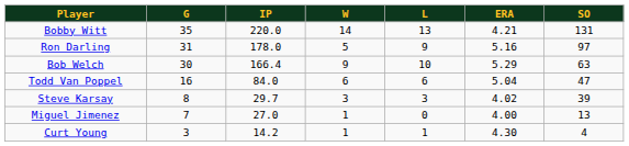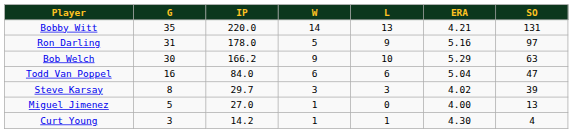 <table class="wikitable sortable">
 <tr>
 <th style="background:#0C371D;color:#ffc322;" width="16%">Player</th>
 <th style="background:#0C371D;color:#ffc322;" width="9%">G</th>
 <th style="background:#0C371D;color:#ffc322;" width="9%">IP</th>
 <th style="background:#0C371D;color:#ffc322;" width="9%">W</th>
 <th style="background:#0C371D;color:#ffc322;" width="9%">L</th>
 <th style="background:#0C371D;color:#ffc322;" width="9%">ERA</th>
 <th style="background:#0C371D;color:#ffc322;" width="9%">SO</th>
 </tr>
 <tr align="center">
 <td><a href='#'>Bobby Witt</a></td>
 <td>35</td>
 <td>220.0</td>
 <td>14</td>
 <td>13</td>
 <td>4.21</td>
 <td>131</td>
 </tr>
 <tr align=center>
 <td><a href='#'>Ron Darling</a></td>
 <td>31</td>
 <td>178.0</td>
 <td>5</td>
 <td>9</td>
 <td>5.16</td>
 <td>97</td>
 </tr>
 <tr align=center>
 <td><a href='#'>Bob Welch</a></td>
 <td>30</td>
-<td>166.4</td>
+<td>166.2</td>
 <td>9</td>
 <td>10</td>
 <td>5.29</td>
 <td>63</td>
 </tr>
 <tr align=center>
 <td><a href='#'>Todd Van Poppel</a></td>
 <td>16</td>
 <td>84.0</td>
 <td>6</td>
 <td>6</td>
 <td>5.04</td>
 <td>47</td>
 </tr>
 <tr align=center>
 <td><a href='#'>Steve Karsay</a></td>
 <td>8</td>
 <td>29.7</td>
 <td>3</td>
 <td>3</td>
 <td>4.02</td>
 <td>39</td>
 </tr>
 <tr align=center>
 <td><a href='#'>Miguel Jimenez</a></td>
-<td>7</td>
+<td>5</td>
 <td>27.0</td>
 <td>1</td>
 <td>0</td>
 <td>4.00</td>
 <td>13</td>
 </tr>
 <tr align=center>
 <td><a href='#'>Curt Young</a></td>
 <td>3</td>
 <td>14.2</td>
 <td>1</td>
 <td>1</td>
 <td>4.30</td>
 <td>4</td>
 </tr>
 </table>
